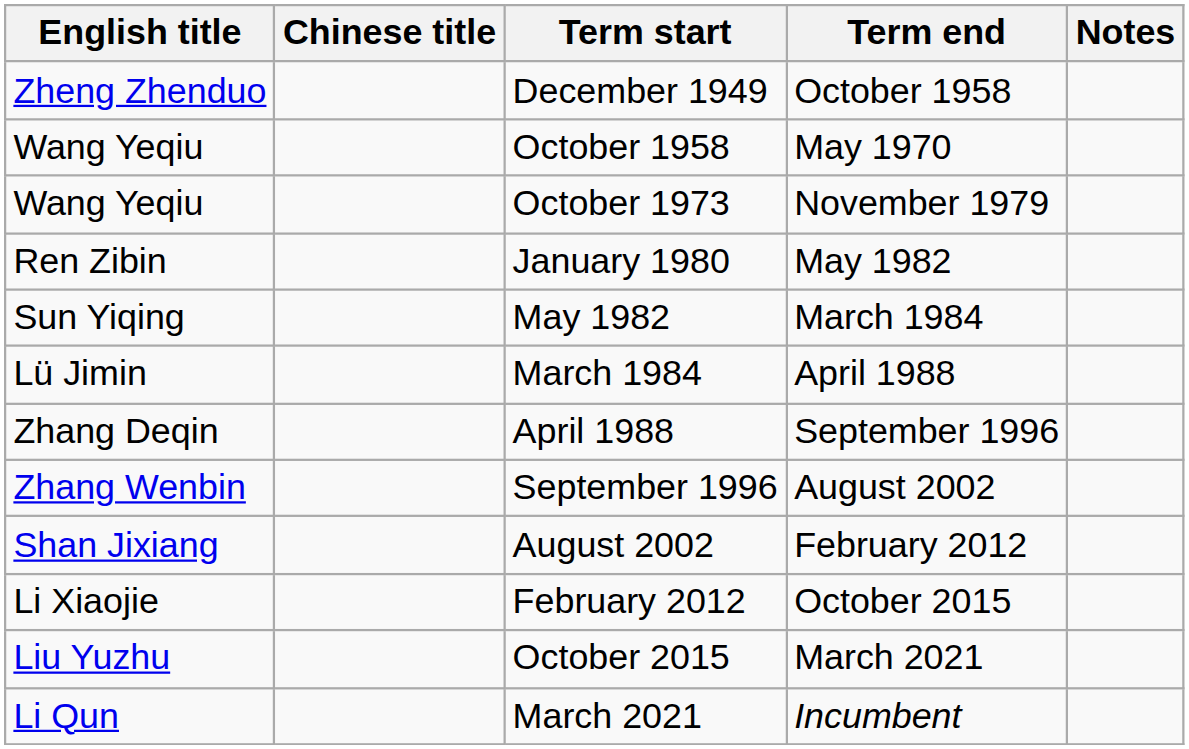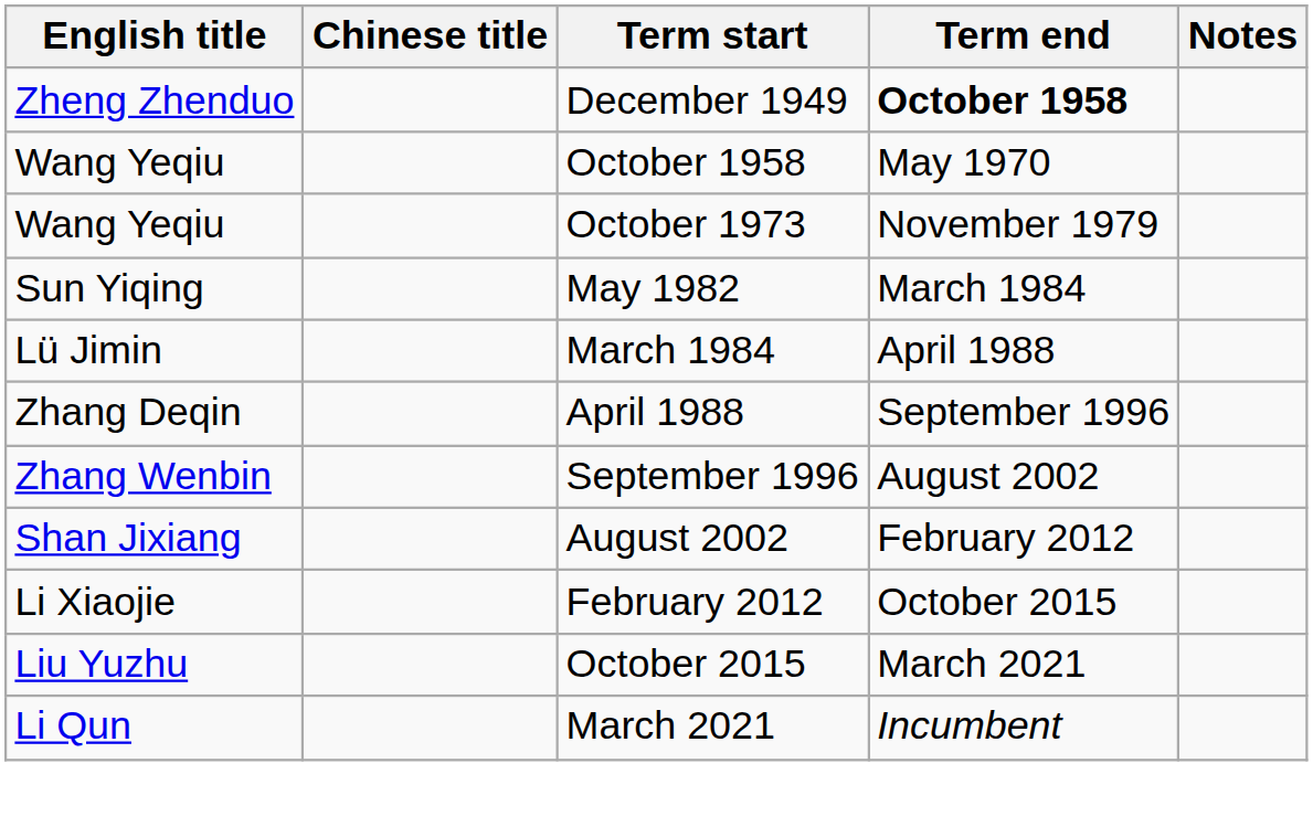 <table class="wikitable">
 <tr>
 <th>English title</th>
 <th>Chinese title</th>
 <th>Term start</th>
 <th>Term end</th>
 <th>Notes</th>
 </tr>
 <tr>
 <td><a href='#'>Zheng Zhenduo</a></td>
 <td></td>
 <td>December 1949</td>
-<td>October 1958</td>
+<td><strong>October 1958</strong></td>
 <td></td>
 </tr>
 <tr>
 <td>Wang Yeqiu</td>
 <td></td>
 <td>October 1958</td>
 <td>May 1970</td>
 <td></td>
 </tr>
 <tr>
 <td>Wang Yeqiu</td>
 <td></td>
 <td>October 1973</td>
 <td>November 1979</td>
-<td></td>
-</tr>
-<tr>
-<td>Ren Zibin</td>
-<td></td>
-<td>January 1980</td>
-<td>May 1982</td>
 <td></td>
 </tr>
 <tr>
 <td>Sun Yiqing</td>
 <td></td>
 <td>May 1982</td>
 <td>March 1984</td>
 <td></td>
 </tr>
 <tr>
 <td>Lü Jimin</td>
 <td></td>
 <td>March 1984</td>
 <td>April 1988</td>
 <td></td>
 </tr>
 <tr>
 <td>Zhang Deqin</td>
 <td></td>
 <td>April 1988</td>
 <td>September 1996</td>
 <td></td>
 </tr>
 <tr>
 <td><a href='#'>Zhang Wenbin</a></td>
 <td></td>
 <td>September 1996</td>
 <td>August 2002</td>
 <td></td>
 </tr>
 <tr>
 <td><a href='#'>Shan Jixiang</a></td>
 <td></td>
 <td>August 2002</td>
 <td>February 2012</td>
 <td></td>
 </tr>
 <tr>
 <td>Li Xiaojie</td>
 <td></td>
 <td>February 2012</td>
 <td>October 2015</td>
 <td></td>
 </tr>
 <tr>
 <td><a href='#'>Liu Yuzhu</a></td>
 <td></td>
 <td>October 2015</td>
 <td>March 2021</td>
 <td></td>
 </tr>
 <tr>
 <td><a href='#'>Li Qun</a></td>
 <td></td>
 <td>March 2021</td>
 <td><em>Incumbent</em></td>
 <td></td>
 </tr>
 </table>
